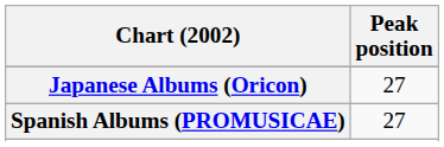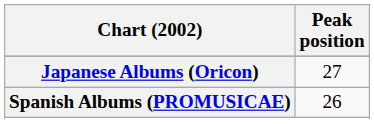 <table class="wikitable sortable plainrowheaders" style="text-align:center;">
 <tr>
 <th scope="col">Chart (2002)</th>
 <th scope="col">Peak<br>position</th>
 </tr>
 <tr>
 </tr>
 <tr>
 </tr>
 <tr>
 </tr>
 <tr>
 </tr>
 <tr>
 </tr>
 <tr>
 </tr>
 <tr>
 </tr>
 <tr>
 </tr>
 <tr>
 </tr>
 <tr>
 </tr>
 <tr>
 </tr>
 <tr>
 </tr>
 <tr>
 </tr>
 <tr>
 <th scope="row"><a href='#'>Japanese Albums</a> (<a href='#'>Oricon</a>)</th>
 <td>27</td>
 </tr>
 <tr>
 </tr>
 <tr>
 </tr>
 <tr>
 </tr>
 <tr>
 <th scope="row">Spanish Albums (<a href='#'>PROMUSICAE</a>)</th>
-<td>27</td>
+<td>26</td>
 </tr>
 <tr>
 </tr>
 <tr>
 </tr>
 <tr>
 </tr>
 <tr>
 </tr>
 </table>
